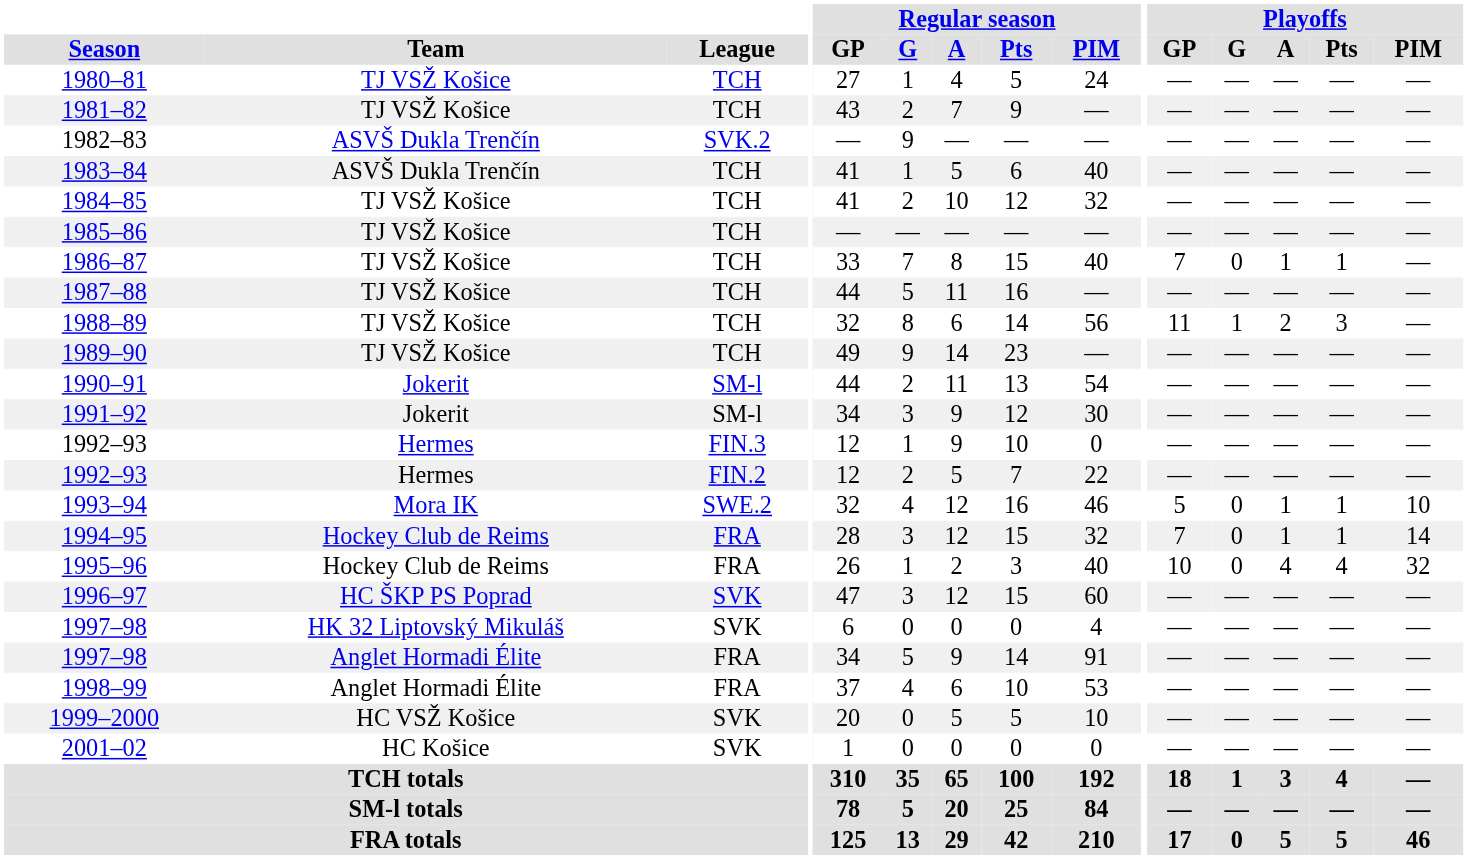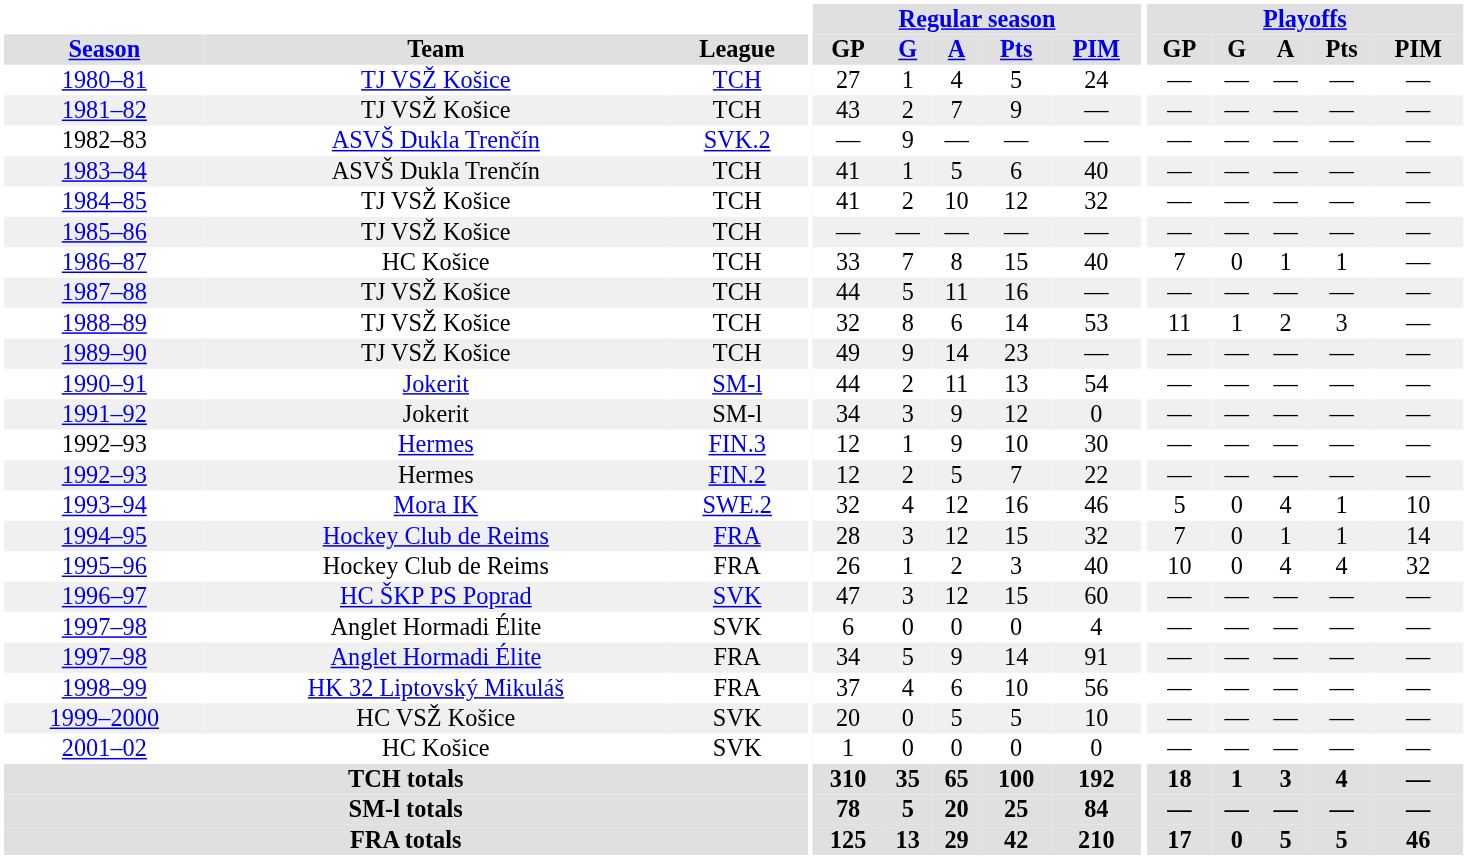 <table border="0" cellpadding="1" cellspacing="0" style="text-align:center; width:60em">
 <tr bgcolor="#e0e0e0">
 <th colspan="3" bgcolor="#ffffff"></th>
 <th rowspan="99" bgcolor="#ffffff"></th>
 <th colspan="5"><a href='#'>Regular season</a></th>
 <th rowspan="99" bgcolor="#ffffff"></th>
 <th colspan="5"><a href='#'>Playoffs</a></th>
 </tr>
 <tr bgcolor="#e0e0e0">
 <th><a href='#'>Season</a></th>
 <th>Team</th>
 <th>League</th>
 <th>GP</th>
 <th><a href='#'>G</a></th>
 <th><a href='#'>A</a></th>
 <th><a href='#'>Pts</a></th>
 <th><a href='#'>PIM</a></th>
 <th>GP</th>
 <th>G</th>
 <th>A</th>
 <th>Pts</th>
 <th>PIM</th>
 </tr>
 <tr>
 <td><a href='#'>1980–81</a></td>
 <td><a href='#'>TJ VSŽ Košice</a></td>
 <td><a href='#'>TCH</a></td>
 <td>27</td>
 <td>1</td>
 <td>4</td>
 <td>5</td>
 <td>24</td>
 <td>—</td>
 <td>—</td>
 <td>—</td>
 <td>—</td>
 <td>—</td>
 </tr>
 <tr bgcolor="#f0f0f0">
 <td><a href='#'>1981–82</a></td>
 <td>TJ VSŽ Košice</td>
 <td>TCH</td>
 <td>43</td>
 <td>2</td>
 <td>7</td>
 <td>9</td>
 <td>—</td>
 <td>—</td>
 <td>—</td>
 <td>—</td>
 <td>—</td>
 <td>—</td>
 </tr>
 <tr>
 <td>1982–83</td>
 <td><a href='#'>ASVŠ Dukla Trenčín</a></td>
 <td><a href='#'>SVK.2</a></td>
 <td>—</td>
 <td>9</td>
 <td>—</td>
 <td>—</td>
 <td>—</td>
 <td>—</td>
 <td>—</td>
 <td>—</td>
 <td>—</td>
 <td>—</td>
 </tr>
 <tr bgcolor="#f0f0f0">
 <td><a href='#'>1983–84</a></td>
 <td>ASVŠ Dukla Trenčín</td>
 <td>TCH</td>
 <td>41</td>
 <td>1</td>
 <td>5</td>
 <td>6</td>
 <td>40</td>
 <td>—</td>
 <td>—</td>
 <td>—</td>
 <td>—</td>
 <td>—</td>
 </tr>
 <tr>
 <td><a href='#'>1984–85</a></td>
 <td>TJ VSŽ Košice</td>
 <td>TCH</td>
 <td>41</td>
 <td>2</td>
 <td>10</td>
 <td>12</td>
 <td>32</td>
 <td>—</td>
 <td>—</td>
 <td>—</td>
 <td>—</td>
 <td>—</td>
 </tr>
 <tr bgcolor="#f0f0f0">
 <td><a href='#'>1985–86</a></td>
 <td>TJ VSŽ Košice</td>
 <td>TCH</td>
 <td>—</td>
 <td>—</td>
 <td>—</td>
 <td>—</td>
 <td>—</td>
 <td>—</td>
 <td>—</td>
 <td>—</td>
 <td>—</td>
 <td>—</td>
 </tr>
 <tr>
 <td><a href='#'>1986–87</a></td>
-<td>TJ VSŽ Košice</td>
+<td>HC Košice</td>
 <td>TCH</td>
 <td>33</td>
 <td>7</td>
 <td>8</td>
 <td>15</td>
 <td>40</td>
 <td>7</td>
 <td>0</td>
 <td>1</td>
 <td>1</td>
 <td>—</td>
 </tr>
 <tr bgcolor="#f0f0f0">
 <td><a href='#'>1987–88</a></td>
 <td>TJ VSŽ Košice</td>
 <td>TCH</td>
 <td>44</td>
 <td>5</td>
 <td>11</td>
 <td>16</td>
 <td>—</td>
 <td>—</td>
 <td>—</td>
 <td>—</td>
 <td>—</td>
 <td>—</td>
 </tr>
 <tr>
 <td><a href='#'>1988–89</a></td>
 <td>TJ VSŽ Košice</td>
 <td>TCH</td>
 <td>32</td>
 <td>8</td>
 <td>6</td>
 <td>14</td>
-<td>56</td>
+<td>53</td>
 <td>11</td>
 <td>1</td>
 <td>2</td>
 <td>3</td>
 <td>—</td>
 </tr>
 <tr bgcolor="#f0f0f0">
 <td><a href='#'>1989–90</a></td>
 <td>TJ VSŽ Košice</td>
 <td>TCH</td>
 <td>49</td>
 <td>9</td>
 <td>14</td>
 <td>23</td>
 <td>—</td>
 <td>—</td>
 <td>—</td>
 <td>—</td>
 <td>—</td>
 <td>—</td>
 </tr>
 <tr>
 <td><a href='#'>1990–91</a></td>
 <td><a href='#'>Jokerit</a></td>
 <td><a href='#'>SM-l</a></td>
 <td>44</td>
 <td>2</td>
 <td>11</td>
 <td>13</td>
 <td>54</td>
 <td>—</td>
 <td>—</td>
 <td>—</td>
 <td>—</td>
 <td>—</td>
 </tr>
 <tr bgcolor="#f0f0f0">
 <td><a href='#'>1991–92</a></td>
 <td>Jokerit</td>
 <td>SM-l</td>
 <td>34</td>
 <td>3</td>
 <td>9</td>
 <td>12</td>
-<td>30</td>
+<td>0</td>
 <td>—</td>
 <td>—</td>
 <td>—</td>
 <td>—</td>
 <td>—</td>
 </tr>
 <tr>
 <td>1992–93</td>
 <td><a href='#'>Hermes</a></td>
 <td><a href='#'>FIN.3</a></td>
 <td>12</td>
 <td>1</td>
 <td>9</td>
 <td>10</td>
-<td>0</td>
+<td>30</td>
 <td>—</td>
 <td>—</td>
 <td>—</td>
 <td>—</td>
 <td>—</td>
 </tr>
 <tr bgcolor="#f0f0f0">
 <td><a href='#'>1992–93</a></td>
 <td>Hermes</td>
 <td><a href='#'>FIN.2</a></td>
 <td>12</td>
 <td>2</td>
 <td>5</td>
 <td>7</td>
 <td>22</td>
 <td>—</td>
 <td>—</td>
 <td>—</td>
 <td>—</td>
 <td>—</td>
 </tr>
 <tr>
 <td><a href='#'>1993–94</a></td>
 <td><a href='#'>Mora IK</a></td>
 <td><a href='#'>SWE.2</a></td>
 <td>32</td>
 <td>4</td>
 <td>12</td>
 <td>16</td>
 <td>46</td>
 <td>5</td>
 <td>0</td>
-<td>1</td>
+<td>4</td>
 <td>1</td>
 <td>10</td>
 </tr>
 <tr bgcolor="#f0f0f0">
 <td><a href='#'>1994–95</a></td>
 <td><a href='#'>Hockey Club de Reims</a></td>
 <td><a href='#'>FRA</a></td>
 <td>28</td>
 <td>3</td>
 <td>12</td>
 <td>15</td>
 <td>32</td>
 <td>7</td>
 <td>0</td>
 <td>1</td>
 <td>1</td>
 <td>14</td>
 </tr>
 <tr>
 <td><a href='#'>1995–96</a></td>
 <td>Hockey Club de Reims</td>
 <td>FRA</td>
 <td>26</td>
 <td>1</td>
 <td>2</td>
 <td>3</td>
 <td>40</td>
 <td>10</td>
 <td>0</td>
 <td>4</td>
 <td>4</td>
 <td>32</td>
 </tr>
 <tr bgcolor="#f0f0f0">
 <td><a href='#'>1996–97</a></td>
 <td><a href='#'>HC ŠKP PS Poprad</a></td>
 <td><a href='#'>SVK</a></td>
 <td>47</td>
 <td>3</td>
 <td>12</td>
 <td>15</td>
 <td>60</td>
 <td>—</td>
 <td>—</td>
 <td>—</td>
 <td>—</td>
 <td>—</td>
 </tr>
 <tr>
 <td><a href='#'>1997–98</a></td>
-<td><a href='#'>HK 32 Liptovský Mikuláš</a></td>
+<td>Anglet Hormadi Élite</td>
 <td>SVK</td>
 <td>6</td>
 <td>0</td>
 <td>0</td>
 <td>0</td>
 <td>4</td>
 <td>—</td>
 <td>—</td>
 <td>—</td>
 <td>—</td>
 <td>—</td>
 </tr>
 <tr bgcolor="#f0f0f0">
 <td><a href='#'>1997–98</a></td>
 <td><a href='#'>Anglet Hormadi Élite</a></td>
 <td>FRA</td>
 <td>34</td>
 <td>5</td>
 <td>9</td>
 <td>14</td>
 <td>91</td>
 <td>—</td>
 <td>—</td>
 <td>—</td>
 <td>—</td>
 <td>—</td>
 </tr>
 <tr>
 <td><a href='#'>1998–99</a></td>
-<td>Anglet Hormadi Élite</td>
+<td><a href='#'>HK 32 Liptovský Mikuláš</a></td>
 <td>FRA</td>
 <td>37</td>
 <td>4</td>
 <td>6</td>
 <td>10</td>
-<td>53</td>
+<td>56</td>
 <td>—</td>
 <td>—</td>
 <td>—</td>
 <td>—</td>
 <td>—</td>
 </tr>
 <tr bgcolor="#f0f0f0">
 <td><a href='#'>1999–2000</a></td>
 <td>HC VSŽ Košice</td>
 <td>SVK</td>
 <td>20</td>
 <td>0</td>
 <td>5</td>
 <td>5</td>
 <td>10</td>
 <td>—</td>
 <td>—</td>
 <td>—</td>
 <td>—</td>
 <td>—</td>
 </tr>
 <tr>
 <td><a href='#'>2001–02</a></td>
 <td>HC Košice</td>
 <td>SVK</td>
 <td>1</td>
 <td>0</td>
 <td>0</td>
 <td>0</td>
 <td>0</td>
 <td>—</td>
 <td>—</td>
 <td>—</td>
 <td>—</td>
 <td>—</td>
 </tr>
 <tr bgcolor="#e0e0e0">
 <th colspan="3">TCH totals</th>
 <th>310</th>
 <th>35</th>
 <th>65</th>
 <th>100</th>
 <th>192</th>
 <th>18</th>
 <th>1</th>
 <th>3</th>
 <th>4</th>
 <th>—</th>
 </tr>
 <tr bgcolor="#e0e0e0">
 <th colspan="3">SM-l totals</th>
 <th>78</th>
 <th>5</th>
 <th>20</th>
 <th>25</th>
 <th>84</th>
 <th>—</th>
 <th>—</th>
 <th>—</th>
 <th>—</th>
 <th>—</th>
 </tr>
 <tr bgcolor="#e0e0e0">
 <th colspan="3">FRA totals</th>
 <th>125</th>
 <th>13</th>
 <th>29</th>
 <th>42</th>
 <th>210</th>
 <th>17</th>
 <th>0</th>
 <th>5</th>
 <th>5</th>
 <th>46</th>
 </tr>
 </table>
